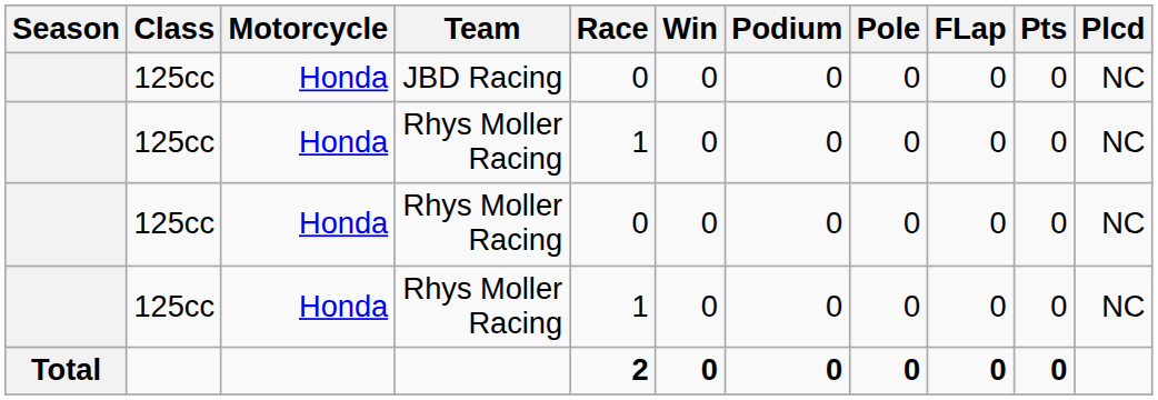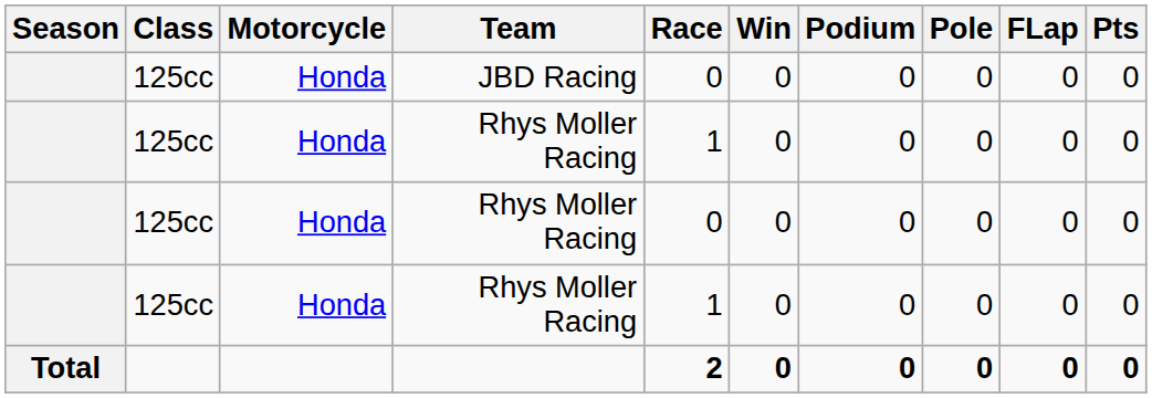 <table class="wikitable" style=text-align:right>
 <tr>
 <th>Season</th>
 <th>Class</th>
 <th>Motorcycle</th>
 <th>Team</th>
 <th>Race</th>
 <th>Win</th>
 <th>Podium</th>
 <th>Pole</th>
 <th>FLap</th>
 <th>Pts</th>
-<th>Plcd</th>
 </tr>
 <tr>
 <th></th>
 <td>125cc</td>
 <td><a href='#'>Honda</a></td>
 <td>JBD Racing</td>
 <td>0</td>
 <td>0</td>
 <td>0</td>
 <td>0</td>
 <td>0</td>
 <td>0</td>
-<td>NC</td>
 </tr>
 <tr>
 <th></th>
 <td>125cc</td>
 <td><a href='#'>Honda</a></td>
 <td>Rhys Moller Racing</td>
 <td>1</td>
 <td>0</td>
 <td>0</td>
 <td>0</td>
 <td>0</td>
 <td>0</td>
-<td>NC</td>
 </tr>
 <tr>
 <th></th>
 <td>125cc</td>
 <td><a href='#'>Honda</a></td>
 <td>Rhys Moller Racing</td>
 <td>0</td>
 <td>0</td>
 <td>0</td>
 <td>0</td>
 <td>0</td>
 <td>0</td>
-<td>NC</td>
 </tr>
 <tr>
 <th></th>
 <td>125cc</td>
 <td><a href='#'>Honda</a></td>
 <td>Rhys Moller Racing</td>
 <td>1</td>
 <td>0</td>
 <td>0</td>
 <td>0</td>
 <td>0</td>
 <td>0</td>
-<td>NC</td>
 </tr>
 <tr>
 <th>Total</th>
 <td></td>
 <td></td>
 <td></td>
 <td><strong>2</strong></td>
 <td><strong>0</strong></td>
 <td><strong>0</strong></td>
 <td><strong>0</strong></td>
 <td><strong>0</strong></td>
 <td><strong>0</strong></td>
-<td></td>
 </tr>
 </table>
